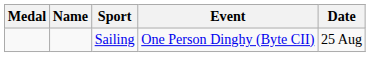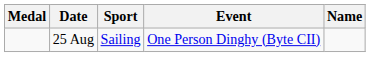 <table class="wikitable sortable" style="font-size:90%">
 <tr>
 <th>Medal</th>
-<th>Name</th>
+<th>Date</th>
 <th>Sport</th>
 <th>Event</th>
-<th>Date</th>
+<th>Name</th>
 </tr>
 <tr>
 <td></td>
-<td></td>
+<td>25 Aug</td>
 <td><a href='#'>Sailing</a></td>
 <td><a href='#'>One Person Dinghy (Byte CII)</a></td>
-<td>25 Aug</td>
+<td></td>
 </tr>
 </table>
